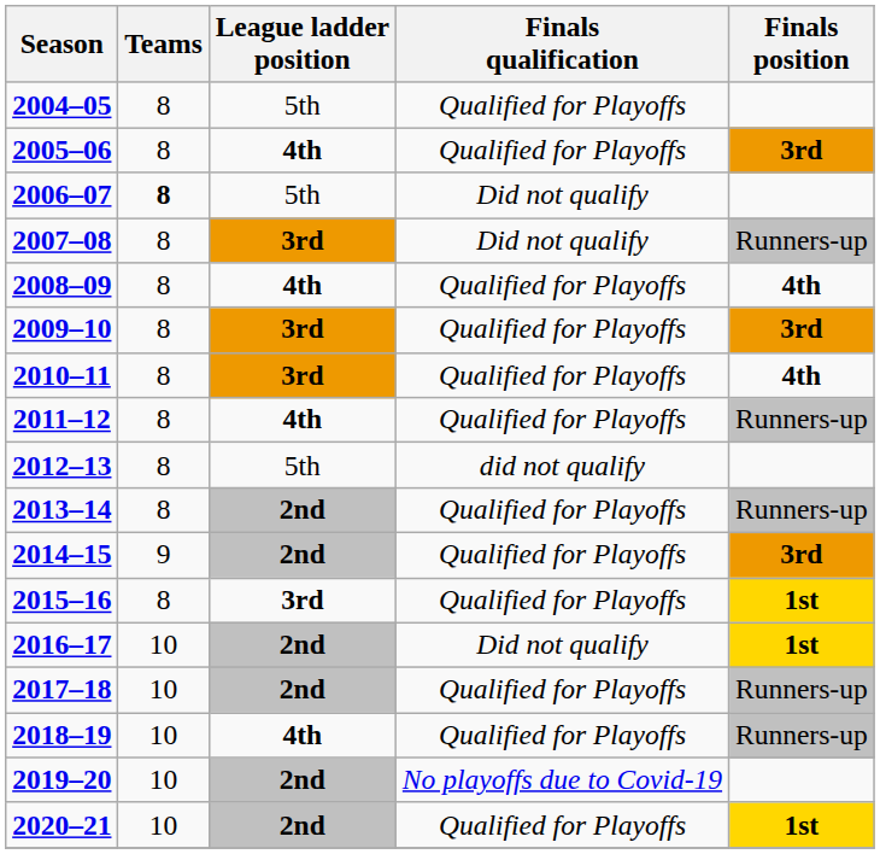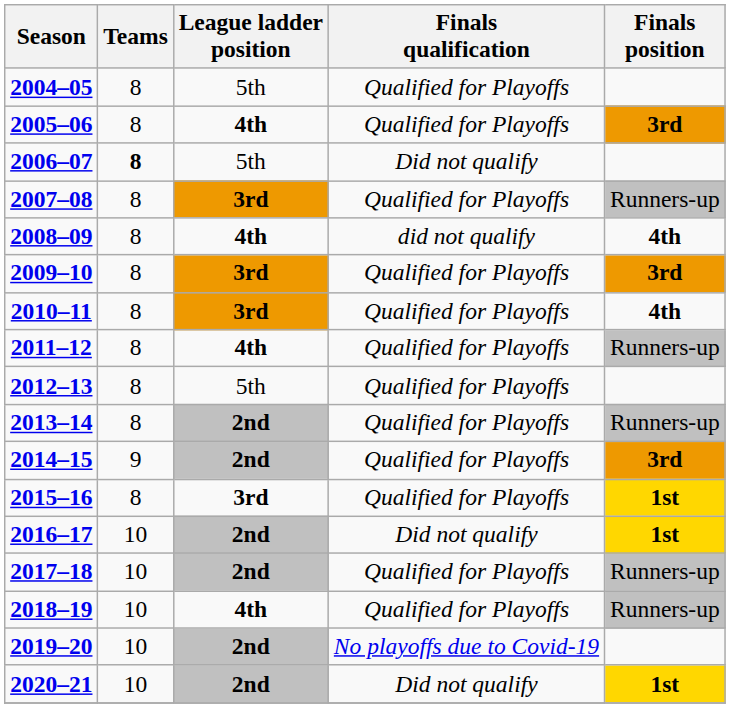 <table class="wikitable" style="text-align:center;">
 <tr>
 <th>Season</th>
 <th>Teams</th>
 <th>League ladder<br>position</th>
 <th>Finals<br>qualification</th>
 <th>Finals <br>position</th>
 </tr>
 <tr>
 <td><strong><a href='#'>2004–05</a></strong></td>
 <td>8</td>
 <td>5th</td>
 <td><em>Qualified for Playoffs</em></td>
 <td></td>
 </tr>
 <tr>
 <td><strong><a href='#'>2005–06</a></strong></td>
 <td>8</td>
 <td><strong>4th</strong></td>
 <td><em>Qualified for Playoffs</em></td>
 <td style="background:#e90;"><strong>3rd</strong></td>
 </tr>
 <tr>
 <td><strong><a href='#'>2006–07</a></strong></td>
 <td><strong>8</strong></td>
 <td>5th</td>
 <td><em>Did not qualify</em></td>
 <td></td>
 </tr>
 <tr>
 <td><strong><a href='#'>2007–08</a></strong></td>
 <td>8</td>
 <td style="background:#e90;"><strong>3rd</strong></td>
-<td><em>Did not qualify</em></td>
+<td><em>Qualified for Playoffs</em></td>
 <td style="background:silver;">Runners-up</td>
 </tr>
 <tr>
 <td><strong><a href='#'>2008–09</a></strong></td>
 <td>8</td>
 <td><strong>4th</strong></td>
-<td><em>Qualified for Playoffs</em></td>
+<td><em>did not qualify</em></td>
 <td><strong>4th</strong></td>
 </tr>
 <tr>
 <td><strong><a href='#'>2009–10</a></strong></td>
 <td>8</td>
 <td style="background:#e90;"><strong>3rd</strong></td>
 <td><em>Qualified for Playoffs</em></td>
 <td style="background:#e90;"><strong>3rd</strong></td>
 </tr>
 <tr>
 <td><strong><a href='#'>2010–11</a></strong></td>
 <td>8</td>
 <td style="background:#e90;"><strong>3rd</strong></td>
 <td><em>Qualified for Playoffs</em></td>
 <td><strong>4th</strong></td>
 </tr>
 <tr>
 <td><strong><a href='#'>2011–12</a></strong></td>
 <td>8</td>
 <td><strong>4th</strong></td>
 <td><em>Qualified for Playoffs</em></td>
 <td style="background:silver;">Runners-up</td>
 </tr>
 <tr>
 <td><strong><a href='#'>2012–13</a></strong></td>
 <td>8</td>
 <td>5th</td>
-<td><em>did not qualify</em></td>
+<td><em>Qualified for Playoffs</em></td>
 <td></td>
 </tr>
 <tr>
 <td><strong><a href='#'>2013–14</a></strong></td>
 <td>8</td>
 <td style="background:silver;"><strong>2nd</strong></td>
 <td><em>Qualified for Playoffs</em></td>
 <td style="background:silver;">Runners-up</td>
 </tr>
 <tr>
 <td><strong><a href='#'>2014–15</a></strong></td>
 <td>9</td>
 <td style="background:silver;"><strong>2nd</strong></td>
 <td><em>Qualified for Playoffs</em></td>
 <td style="background:#e90;"><strong>3rd</strong></td>
 </tr>
 <tr>
 <td><strong><a href='#'>2015–16</a></strong></td>
 <td>8</td>
 <td style="background:bronze;"><strong>3rd</strong></td>
 <td><em>Qualified for Playoffs</em></td>
 <td style="background:gold;"><strong>1st</strong></td>
 </tr>
 <tr>
 <td><strong><a href='#'>2016–17</a></strong></td>
 <td>10</td>
 <td style="background:silver;"><strong>2nd</strong></td>
 <td><em>Did not qualify</em></td>
 <td style="background:gold;"><strong>1st</strong></td>
 </tr>
 <tr>
 <td><strong><a href='#'>2017–18</a></strong></td>
 <td>10</td>
 <td style="background:silver;"><strong>2nd</strong></td>
 <td><em>Qualified for Playoffs</em></td>
 <td style="background:silver;">Runners-up</td>
 </tr>
 <tr>
 <td><strong><a href='#'>2018–19</a></strong></td>
 <td>10</td>
 <td><strong>4th</strong></td>
 <td><em>Qualified for Playoffs</em></td>
 <td style="background:silver;">Runners-up</td>
 </tr>
 <tr>
 <td><strong><a href='#'>2019–20</a></strong></td>
 <td>10</td>
 <td style="background:silver;"><strong>2nd</strong></td>
 <td><em><a href='#'>No playoffs due to Covid-19</a></em></td>
 <td></td>
 </tr>
 <tr>
 <td><strong><a href='#'>2020–21</a></strong></td>
 <td>10</td>
 <td style="background:silver;"><strong>2nd</strong></td>
-<td><em>Qualified for Playoffs</em></td>
+<td><em>Did not qualify</em></td>
 <td style="background:gold;"><strong>1st</strong></td>
 </tr>
 <tr>
 </tr>
 </table>
